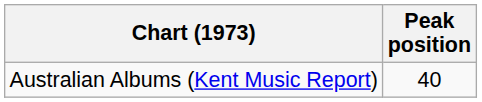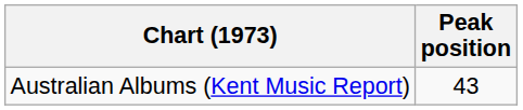 <table class="wikitable">
 <tr>
 <th>Chart (1973)</th>
 <th>Peak<br>position</th>
 </tr>
 <tr>
 <td>Australian Albums (<a href='#'>Kent Music Report</a>)</td>
-<td align="center">40</td>
+<td align="center">43</td>
 </tr>
 </table>
